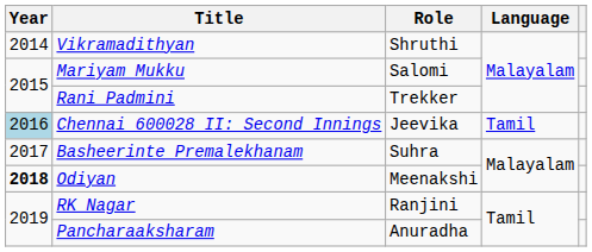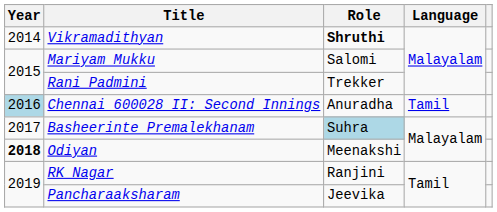 <table class="wikitable sortable">
 <tr>
 <th>Year</th>
 <th>Title</th>
 <th>Role</th>
 <th>Language</th>
 <th></th>
 </tr>
 <tr>
 <td>2014</td>
 <td><em><a href='#'>Vikramadithyan</a></em></td>
-<td>Shruthi</td>
+<td><strong>Shruthi</strong></td>
 <td rowspan=3><a href='#'>Malayalam</a></td>
 <td></td>
 </tr>
 <tr>
 <td rowspan=2>2015</td>
 <td><em><a href='#'>Mariyam Mukku</a></em></td>
 <td>Salomi</td>
 <td></td>
 </tr>
 <tr>
 <td><em><a href='#'>Rani Padmini</a></em></td>
 <td>Trekker</td>
 <td></td>
 </tr>
 <tr>
 <td style="background: lightblue;">2016</td>
 <td><em><a href='#'>Chennai 600028 II: Second Innings</a></em></td>
-<td>Jeevika</td>
+<td>Anuradha</td>
 <td><a href='#'>Tamil</a></td>
 <td></td>
 </tr>
 <tr>
 <td>2017</td>
 <td><em><a href='#'>Basheerinte Premalekhanam</a></em></td>
-<td>Suhra</td>
+<td style="background: lightblue;">Suhra</td>
 <td rowspan=2>Malayalam</td>
 <td></td>
 </tr>
 <tr>
 <td><strong>2018</strong></td>
 <td><em><a href='#'>Odiyan</a></em></td>
 <td>Meenakshi</td>
 <td></td>
 </tr>
 <tr>
 <td rowspan=2>2019</td>
 <td><em><a href='#'>RK Nagar</a></em></td>
 <td>Ranjini</td>
 <td rowspan=2>Tamil</td>
 <td></td>
 </tr>
 <tr>
 <td><em><a href='#'>Pancharaaksharam</a></em></td>
-<td>Anuradha</td>
+<td>Jeevika</td>
 <td></td>
 </tr>
 </table>
